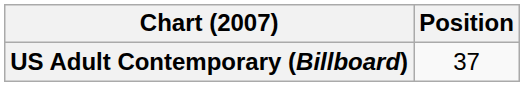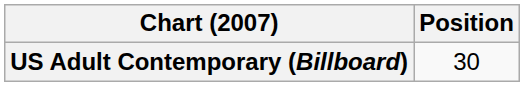 <table class="wikitable plainrowheaders" style="text-align:center">
 <tr>
 <th scope="col">Chart (2007)</th>
 <th scope="col">Position</th>
 </tr>
 <tr>
 <th scope="row">US Adult Contemporary (<em>Billboard</em>)</th>
-<td>37</td>
+<td>30</td>
 </tr>
 </table>
